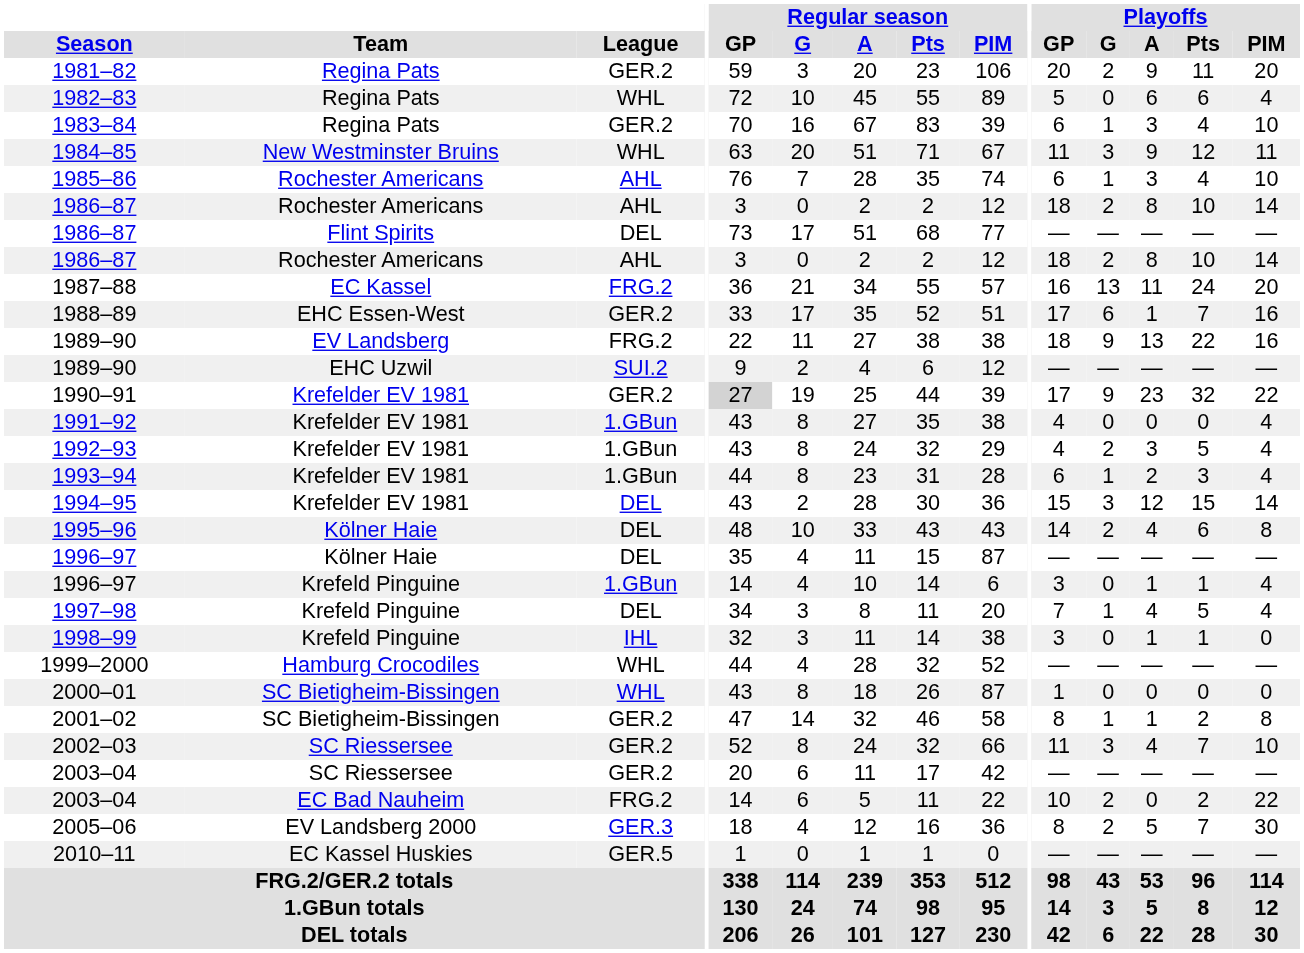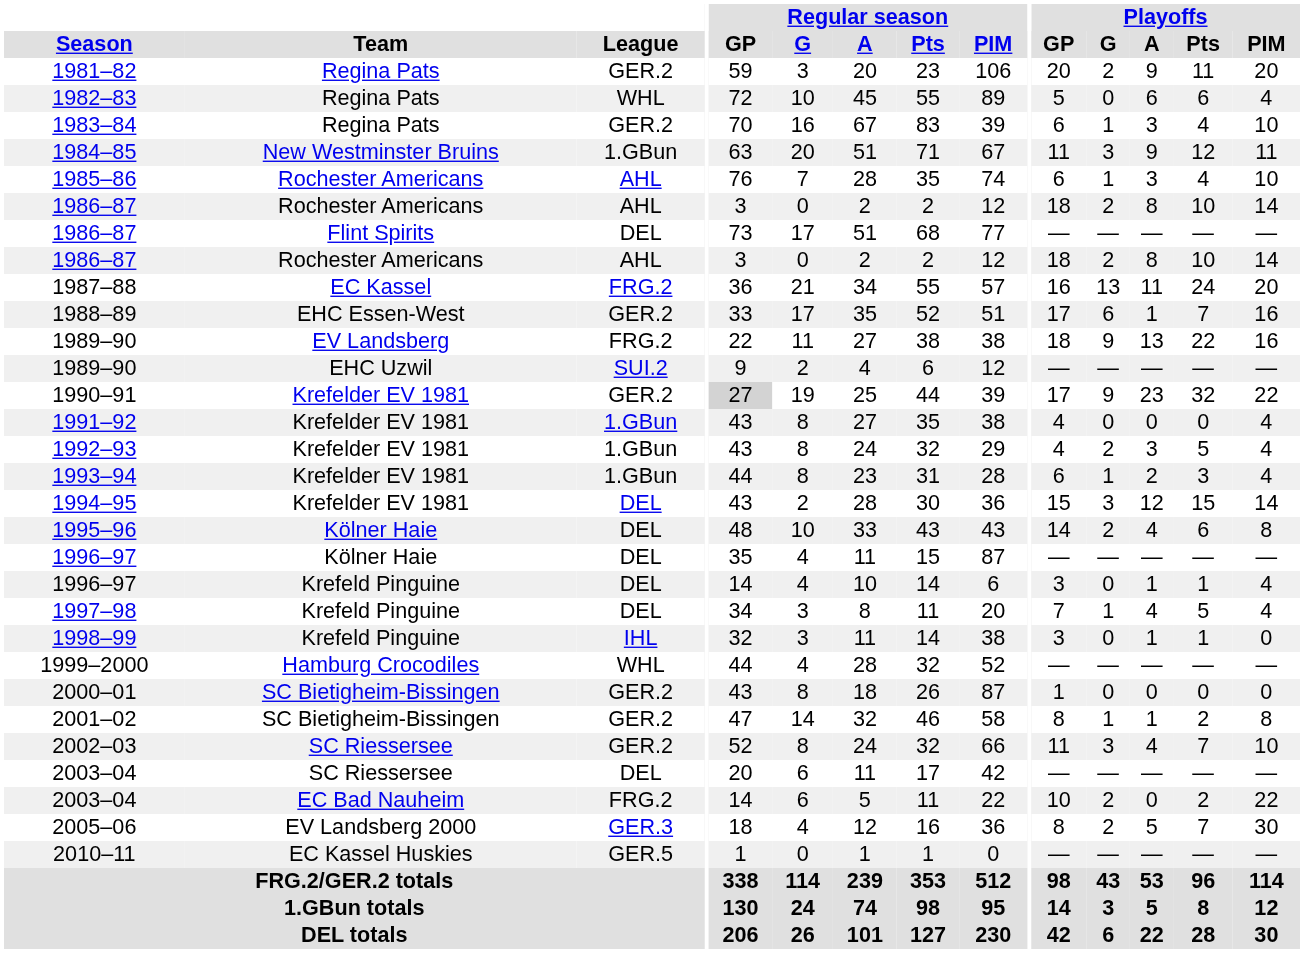 <table border="0" cellpadding="1" cellspacing="0" style="text-align:center; width:60em">
 <tr bgcolor="#e0e0e0">
 <th colspan="3" bgcolor="#ffffff"></th>
 <th rowspan="100" bgcolor="#ffffff"></th>
 <th colspan="5"><a href='#'>Regular season</a></th>
 <th rowspan="100" bgcolor="#ffffff"></th>
 <th colspan="5"><a href='#'>Playoffs</a></th>
 </tr>
 <tr bgcolor="#e0e0e0">
 <th><a href='#'>Season</a></th>
 <th>Team</th>
 <th>League</th>
 <th>GP</th>
 <th><a href='#'>G</a></th>
 <th><a href='#'>A</a></th>
 <th><a href='#'>Pts</a></th>
 <th><a href='#'>PIM</a></th>
 <th>GP</th>
 <th>G</th>
 <th>A</th>
 <th>Pts</th>
 <th>PIM</th>
 </tr>
 <tr>
 <td><a href='#'>1981–82</a></td>
 <td><a href='#'>Regina Pats</a></td>
 <td>GER.2</td>
 <td>59</td>
 <td>3</td>
 <td>20</td>
 <td>23</td>
 <td>106</td>
 <td>20</td>
 <td>2</td>
 <td>9</td>
 <td>11</td>
 <td>20</td>
 </tr>
 <tr bgcolor="#f0f0f0">
 <td><a href='#'>1982–83</a></td>
 <td>Regina Pats</td>
 <td>WHL</td>
 <td>72</td>
 <td>10</td>
 <td>45</td>
 <td>55</td>
 <td>89</td>
 <td>5</td>
 <td>0</td>
 <td>6</td>
 <td>6</td>
 <td>4</td>
 </tr>
 <tr>
 <td><a href='#'>1983–84</a></td>
 <td>Regina Pats</td>
 <td>GER.2</td>
 <td>70</td>
 <td>16</td>
 <td>67</td>
 <td>83</td>
 <td>39</td>
 <td>6</td>
 <td>1</td>
 <td>3</td>
 <td>4</td>
 <td>10</td>
 </tr>
 <tr bgcolor="#f0f0f0">
 <td><a href='#'>1984–85</a></td>
 <td><a href='#'>New Westminster Bruins</a></td>
-<td>WHL</td>
+<td>1.GBun</td>
 <td>63</td>
 <td>20</td>
 <td>51</td>
 <td>71</td>
 <td>67</td>
 <td>11</td>
 <td>3</td>
 <td>9</td>
 <td>12</td>
 <td>11</td>
 </tr>
 <tr>
 <td><a href='#'>1985–86</a></td>
 <td><a href='#'>Rochester Americans</a></td>
 <td><a href='#'>AHL</a></td>
 <td>76</td>
 <td>7</td>
 <td>28</td>
 <td>35</td>
 <td>74</td>
 <td>6</td>
 <td>1</td>
 <td>3</td>
 <td>4</td>
 <td>10</td>
 </tr>
 <tr bgcolor="#f0f0f0">
 <td><a href='#'>1986–87</a></td>
 <td>Rochester Americans</td>
 <td>AHL</td>
 <td>3</td>
 <td>0</td>
 <td>2</td>
 <td>2</td>
 <td>12</td>
 <td>18</td>
 <td>2</td>
 <td>8</td>
 <td>10</td>
 <td>14</td>
 </tr>
 <tr>
 <td><a href='#'>1986–87</a></td>
 <td><a href='#'>Flint Spirits</a></td>
 <td>DEL</td>
 <td>73</td>
 <td>17</td>
 <td>51</td>
 <td>68</td>
 <td>77</td>
 <td>—</td>
 <td>—</td>
 <td>—</td>
 <td>—</td>
 <td>—</td>
 </tr>
 <tr bgcolor="#f0f0f0">
 <td><a href='#'>1986–87</a></td>
 <td>Rochester Americans</td>
 <td>AHL</td>
 <td>3</td>
 <td>0</td>
 <td>2</td>
 <td>2</td>
 <td>12</td>
 <td>18</td>
 <td>2</td>
 <td>8</td>
 <td>10</td>
 <td>14</td>
 </tr>
 <tr>
 <td>1987–88</td>
 <td><a href='#'>EC Kassel</a></td>
 <td><a href='#'>FRG.2</a></td>
 <td>36</td>
 <td>21</td>
 <td>34</td>
 <td>55</td>
 <td>57</td>
 <td>16</td>
 <td>13</td>
 <td>11</td>
 <td>24</td>
 <td>20</td>
 </tr>
 <tr bgcolor="#f0f0f0">
 <td>1988–89</td>
 <td>EHC Essen-West</td>
 <td>GER.2</td>
 <td>33</td>
 <td>17</td>
 <td>35</td>
 <td>52</td>
 <td>51</td>
 <td>17</td>
 <td>6</td>
 <td>1</td>
 <td>7</td>
 <td>16</td>
 </tr>
 <tr>
 <td>1989–90</td>
 <td><a href='#'>EV Landsberg</a></td>
 <td>FRG.2</td>
 <td>22</td>
 <td>11</td>
 <td>27</td>
 <td>38</td>
 <td>38</td>
 <td>18</td>
 <td>9</td>
 <td>13</td>
 <td>22</td>
 <td>16</td>
 </tr>
 <tr bgcolor="#f0f0f0">
 <td>1989–90</td>
 <td>EHC Uzwil</td>
 <td><a href='#'>SUI.2</a></td>
 <td>9</td>
 <td>2</td>
 <td>4</td>
 <td>6</td>
 <td>12</td>
 <td>—</td>
 <td>—</td>
 <td>—</td>
 <td>—</td>
 <td>—</td>
 </tr>
 <tr>
 <td>1990–91</td>
 <td><a href='#'>Krefelder EV 1981</a></td>
 <td>GER.2</td>
 <td style="background: lightgrey;">27</td>
 <td>19</td>
 <td>25</td>
 <td>44</td>
 <td>39</td>
 <td>17</td>
 <td>9</td>
 <td>23</td>
 <td>32</td>
 <td>22</td>
 </tr>
 <tr bgcolor="#f0f0f0">
 <td><a href='#'>1991–92</a></td>
 <td>Krefelder EV 1981</td>
 <td><a href='#'>1.GBun</a></td>
 <td>43</td>
 <td>8</td>
 <td>27</td>
 <td>35</td>
 <td>38</td>
 <td>4</td>
 <td>0</td>
 <td>0</td>
 <td>0</td>
 <td>4</td>
 </tr>
 <tr>
 <td><a href='#'>1992–93</a></td>
 <td>Krefelder EV 1981</td>
 <td>1.GBun</td>
 <td>43</td>
 <td>8</td>
 <td>24</td>
 <td>32</td>
 <td>29</td>
 <td>4</td>
 <td>2</td>
 <td>3</td>
 <td>5</td>
 <td>4</td>
 </tr>
 <tr bgcolor="#f0f0f0">
 <td><a href='#'>1993–94</a></td>
 <td>Krefelder EV 1981</td>
 <td>1.GBun</td>
 <td>44</td>
 <td>8</td>
 <td>23</td>
 <td>31</td>
 <td>28</td>
 <td>6</td>
 <td>1</td>
 <td>2</td>
 <td>3</td>
 <td>4</td>
 </tr>
 <tr>
 <td><a href='#'>1994–95</a></td>
 <td>Krefelder EV 1981</td>
 <td><a href='#'>DEL</a></td>
 <td>43</td>
 <td>2</td>
 <td>28</td>
 <td>30</td>
 <td>36</td>
 <td>15</td>
 <td>3</td>
 <td>12</td>
 <td>15</td>
 <td>14</td>
 </tr>
 <tr bgcolor="#f0f0f0">
 <td><a href='#'>1995–96</a></td>
 <td><a href='#'>Kölner Haie</a></td>
 <td>DEL</td>
 <td>48</td>
 <td>10</td>
 <td>33</td>
 <td>43</td>
 <td>43</td>
 <td>14</td>
 <td>2</td>
 <td>4</td>
 <td>6</td>
 <td>8</td>
 </tr>
 <tr>
 <td><a href='#'>1996–97</a></td>
 <td>Kölner Haie</td>
 <td>DEL</td>
 <td>35</td>
 <td>4</td>
 <td>11</td>
 <td>15</td>
 <td>87</td>
 <td>—</td>
 <td>—</td>
 <td>—</td>
 <td>—</td>
 <td>—</td>
 </tr>
 <tr bgcolor="#f0f0f0">
 <td>1996–97</td>
 <td>Krefeld Pinguine</td>
-<td><a href='#'>1.GBun</a></td>
+<td>DEL</td>
 <td>14</td>
 <td>4</td>
 <td>10</td>
 <td>14</td>
 <td>6</td>
 <td>3</td>
 <td>0</td>
 <td>1</td>
 <td>1</td>
 <td>4</td>
 </tr>
 <tr>
 <td><a href='#'>1997–98</a></td>
 <td>Krefeld Pinguine</td>
 <td>DEL</td>
 <td>34</td>
 <td>3</td>
 <td>8</td>
 <td>11</td>
 <td>20</td>
 <td>7</td>
 <td>1</td>
 <td>4</td>
 <td>5</td>
 <td>4</td>
 </tr>
 <tr bgcolor="#f0f0f0">
 <td><a href='#'>1998–99</a></td>
 <td>Krefeld Pinguine</td>
 <td><a href='#'>IHL</a></td>
 <td>32</td>
 <td>3</td>
 <td>11</td>
 <td>14</td>
 <td>38</td>
 <td>3</td>
 <td>0</td>
 <td>1</td>
 <td>1</td>
 <td>0</td>
 </tr>
 <tr>
 <td>1999–2000</td>
 <td><a href='#'>Hamburg Crocodiles</a></td>
 <td>WHL</td>
 <td>44</td>
 <td>4</td>
 <td>28</td>
 <td>32</td>
 <td>52</td>
 <td>—</td>
 <td>—</td>
 <td>—</td>
 <td>—</td>
 <td>—</td>
 </tr>
 <tr bgcolor="#f0f0f0">
 <td>2000–01</td>
 <td><a href='#'>SC Bietigheim-Bissingen</a></td>
-<td><a href='#'>WHL</a></td>
+<td>GER.2</td>
 <td>43</td>
 <td>8</td>
 <td>18</td>
 <td>26</td>
 <td>87</td>
 <td>1</td>
 <td>0</td>
 <td>0</td>
 <td>0</td>
 <td>0</td>
 </tr>
 <tr>
 <td>2001–02</td>
 <td>SC Bietigheim-Bissingen</td>
 <td>GER.2</td>
 <td>47</td>
 <td>14</td>
 <td>32</td>
 <td>46</td>
 <td>58</td>
 <td>8</td>
 <td>1</td>
 <td>1</td>
 <td>2</td>
 <td>8</td>
 </tr>
 <tr bgcolor="#f0f0f0">
 <td>2002–03</td>
 <td><a href='#'>SC Riessersee</a></td>
 <td>GER.2</td>
 <td>52</td>
 <td>8</td>
 <td>24</td>
 <td>32</td>
 <td>66</td>
 <td>11</td>
 <td>3</td>
 <td>4</td>
 <td>7</td>
 <td>10</td>
 </tr>
 <tr>
 <td>2003–04</td>
 <td>SC Riessersee</td>
-<td>GER.2</td>
+<td>DEL</td>
 <td>20</td>
 <td>6</td>
 <td>11</td>
 <td>17</td>
 <td>42</td>
 <td>—</td>
 <td>—</td>
 <td>—</td>
 <td>—</td>
 <td>—</td>
 </tr>
 <tr bgcolor="#f0f0f0">
 <td>2003–04</td>
 <td><a href='#'>EC Bad Nauheim</a></td>
 <td>FRG.2</td>
 <td>14</td>
 <td>6</td>
 <td>5</td>
 <td>11</td>
 <td>22</td>
 <td>10</td>
 <td>2</td>
 <td>0</td>
 <td>2</td>
 <td>22</td>
 </tr>
 <tr>
 <td>2005–06</td>
 <td>EV Landsberg 2000</td>
 <td><a href='#'>GER.3</a></td>
 <td>18</td>
 <td>4</td>
 <td>12</td>
 <td>16</td>
 <td>36</td>
 <td>8</td>
 <td>2</td>
 <td>5</td>
 <td>7</td>
 <td>30</td>
 </tr>
 <tr bgcolor="#f0f0f0">
 <td>2010–11</td>
 <td>EC Kassel Huskies</td>
 <td>GER.5</td>
 <td>1</td>
 <td>0</td>
 <td>1</td>
 <td>1</td>
 <td>0</td>
 <td>—</td>
 <td>—</td>
 <td>—</td>
 <td>—</td>
 <td>—</td>
 </tr>
 <tr bgcolor="#e0e0e0">
 <th colspan="3">FRG.2/GER.2 totals</th>
 <th>338</th>
 <th>114</th>
 <th>239</th>
 <th>353</th>
 <th>512</th>
 <th>98</th>
 <th>43</th>
 <th>53</th>
 <th>96</th>
 <th>114</th>
 </tr>
 <tr bgcolor="#e0e0e0">
 <th colspan="3">1.GBun totals</th>
 <th>130</th>
 <th>24</th>
 <th>74</th>
 <th>98</th>
 <th>95</th>
 <th>14</th>
 <th>3</th>
 <th>5</th>
 <th>8</th>
 <th>12</th>
 </tr>
 <tr bgcolor="#e0e0e0">
 <th colspan="3">DEL totals</th>
 <th>206</th>
 <th>26</th>
 <th>101</th>
 <th>127</th>
 <th>230</th>
 <th>42</th>
 <th>6</th>
 <th>22</th>
 <th>28</th>
 <th>30</th>
 </tr>
 </table>
